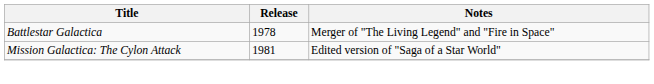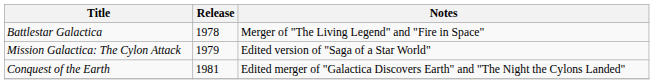 <table class="wikitable" width="100%">
 <tr>
 <th>Title</th>
 <th>Release</th>
 <th>Notes</th>
 </tr>
 <tr>
 <td><em>Battlestar Galactica</em></td>
 <td>1978</td>
 <td>Merger of "The Living Legend" and "Fire in Space"</td>
 </tr>
 <tr>
 <td><em>Mission Galactica: The Cylon Attack</em></td>
+<td>1979</td>
+<td>Edited version of "Saga of a Star World"</td>
+</tr>
+<tr>
+<td><em>Conquest of the Earth</em></td>
 <td>1981</td>
-<td>Edited version of "Saga of a Star World"</td>
+<td>Edited merger of "Galactica Discovers Earth" and "The Night the Cylons Landed"</td>
 </tr>
 <tr>
 </tr>
 </table>
